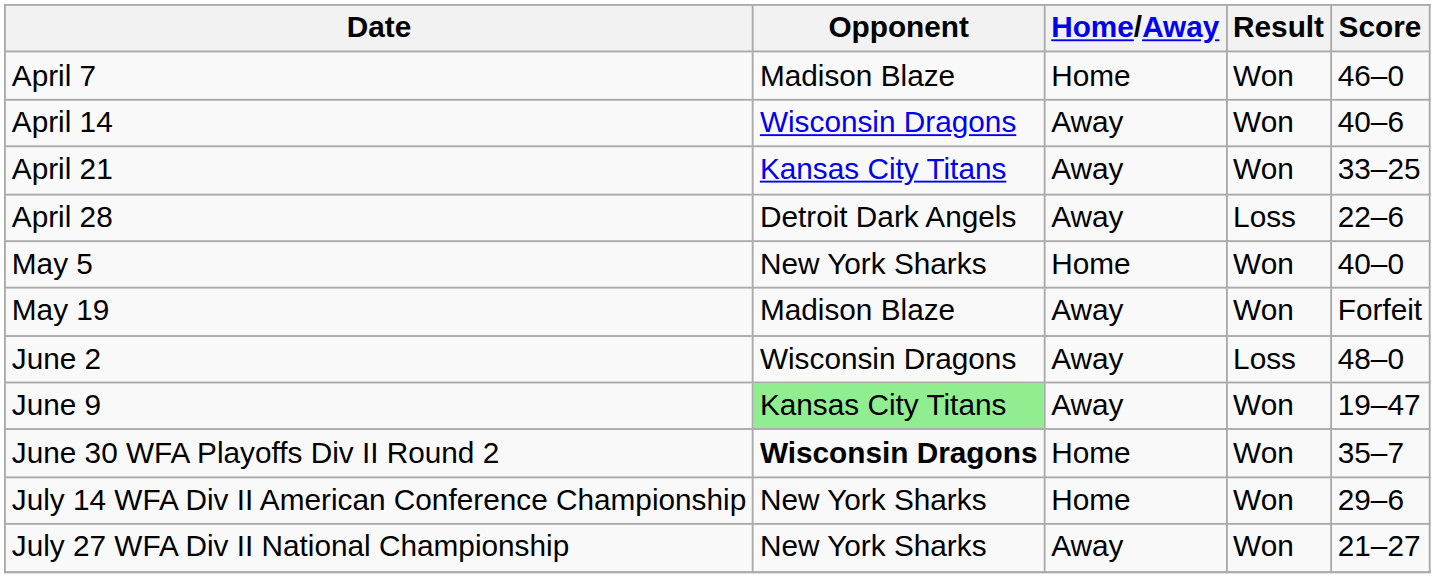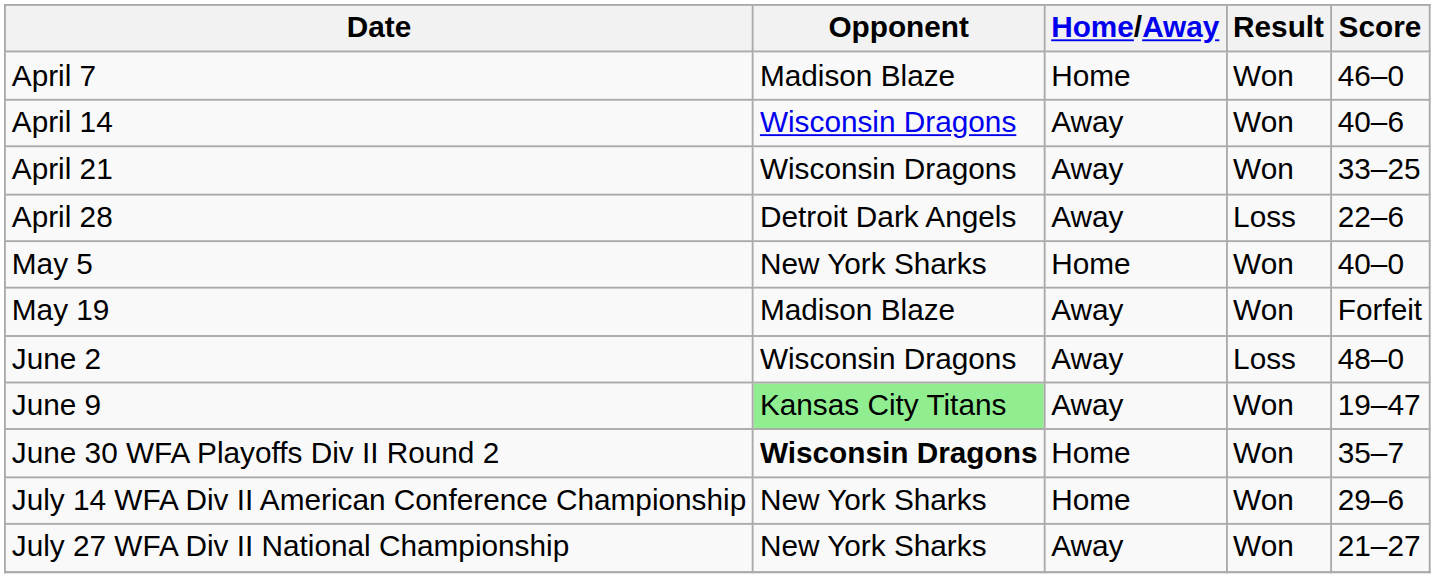 <table class="wikitable">
 <tr>
 <th>Date</th>
 <th>Opponent</th>
 <th><a href='#'>Home</a>/<a href='#'>Away</a></th>
 <th>Result</th>
 <th>Score</th>
 </tr>
 <tr>
 <td>April 7</td>
 <td>Madison Blaze</td>
 <td>Home</td>
 <td>Won</td>
 <td>46–0</td>
 </tr>
 <tr>
 <td>April 14</td>
 <td><a href='#'>Wisconsin Dragons</a></td>
 <td>Away</td>
 <td>Won</td>
 <td>40–6</td>
 </tr>
 <tr>
 <td>April 21</td>
-<td><a href='#'>Kansas City Titans</a></td>
+<td>Wisconsin Dragons</td>
 <td>Away</td>
 <td>Won</td>
 <td>33–25</td>
 </tr>
 <tr>
 <td>April 28</td>
 <td>Detroit Dark Angels</td>
 <td>Away</td>
 <td>Loss</td>
 <td>22–6</td>
 </tr>
 <tr>
 <td>May 5</td>
 <td>New York Sharks</td>
 <td>Home</td>
 <td>Won</td>
 <td>40–0</td>
 </tr>
 <tr>
 <td>May 19</td>
 <td>Madison Blaze</td>
 <td>Away</td>
 <td>Won</td>
 <td>Forfeit</td>
 </tr>
 <tr>
 <td>June 2</td>
 <td>Wisconsin Dragons</td>
 <td>Away</td>
 <td>Loss</td>
 <td>48–0</td>
 </tr>
 <tr>
 <td>June 9</td>
 <td style="background: lightgreen;">Kansas City Titans</td>
 <td>Away</td>
 <td>Won</td>
 <td>19–47</td>
 </tr>
 <tr>
 <td>June 30 WFA Playoffs Div II Round 2</td>
 <td><strong>Wisconsin Dragons</strong></td>
 <td>Home</td>
 <td>Won</td>
 <td>35–7</td>
 </tr>
 <tr>
 <td>July 14 WFA Div II American Conference Championship</td>
 <td>New York Sharks</td>
 <td>Home</td>
 <td>Won</td>
 <td>29–6</td>
 </tr>
 <tr>
 <td>July 27 WFA Div II National Championship</td>
 <td>New York Sharks</td>
 <td>Away</td>
 <td>Won</td>
 <td>21–27</td>
 </tr>
 <tr>
 </tr>
 </table>
